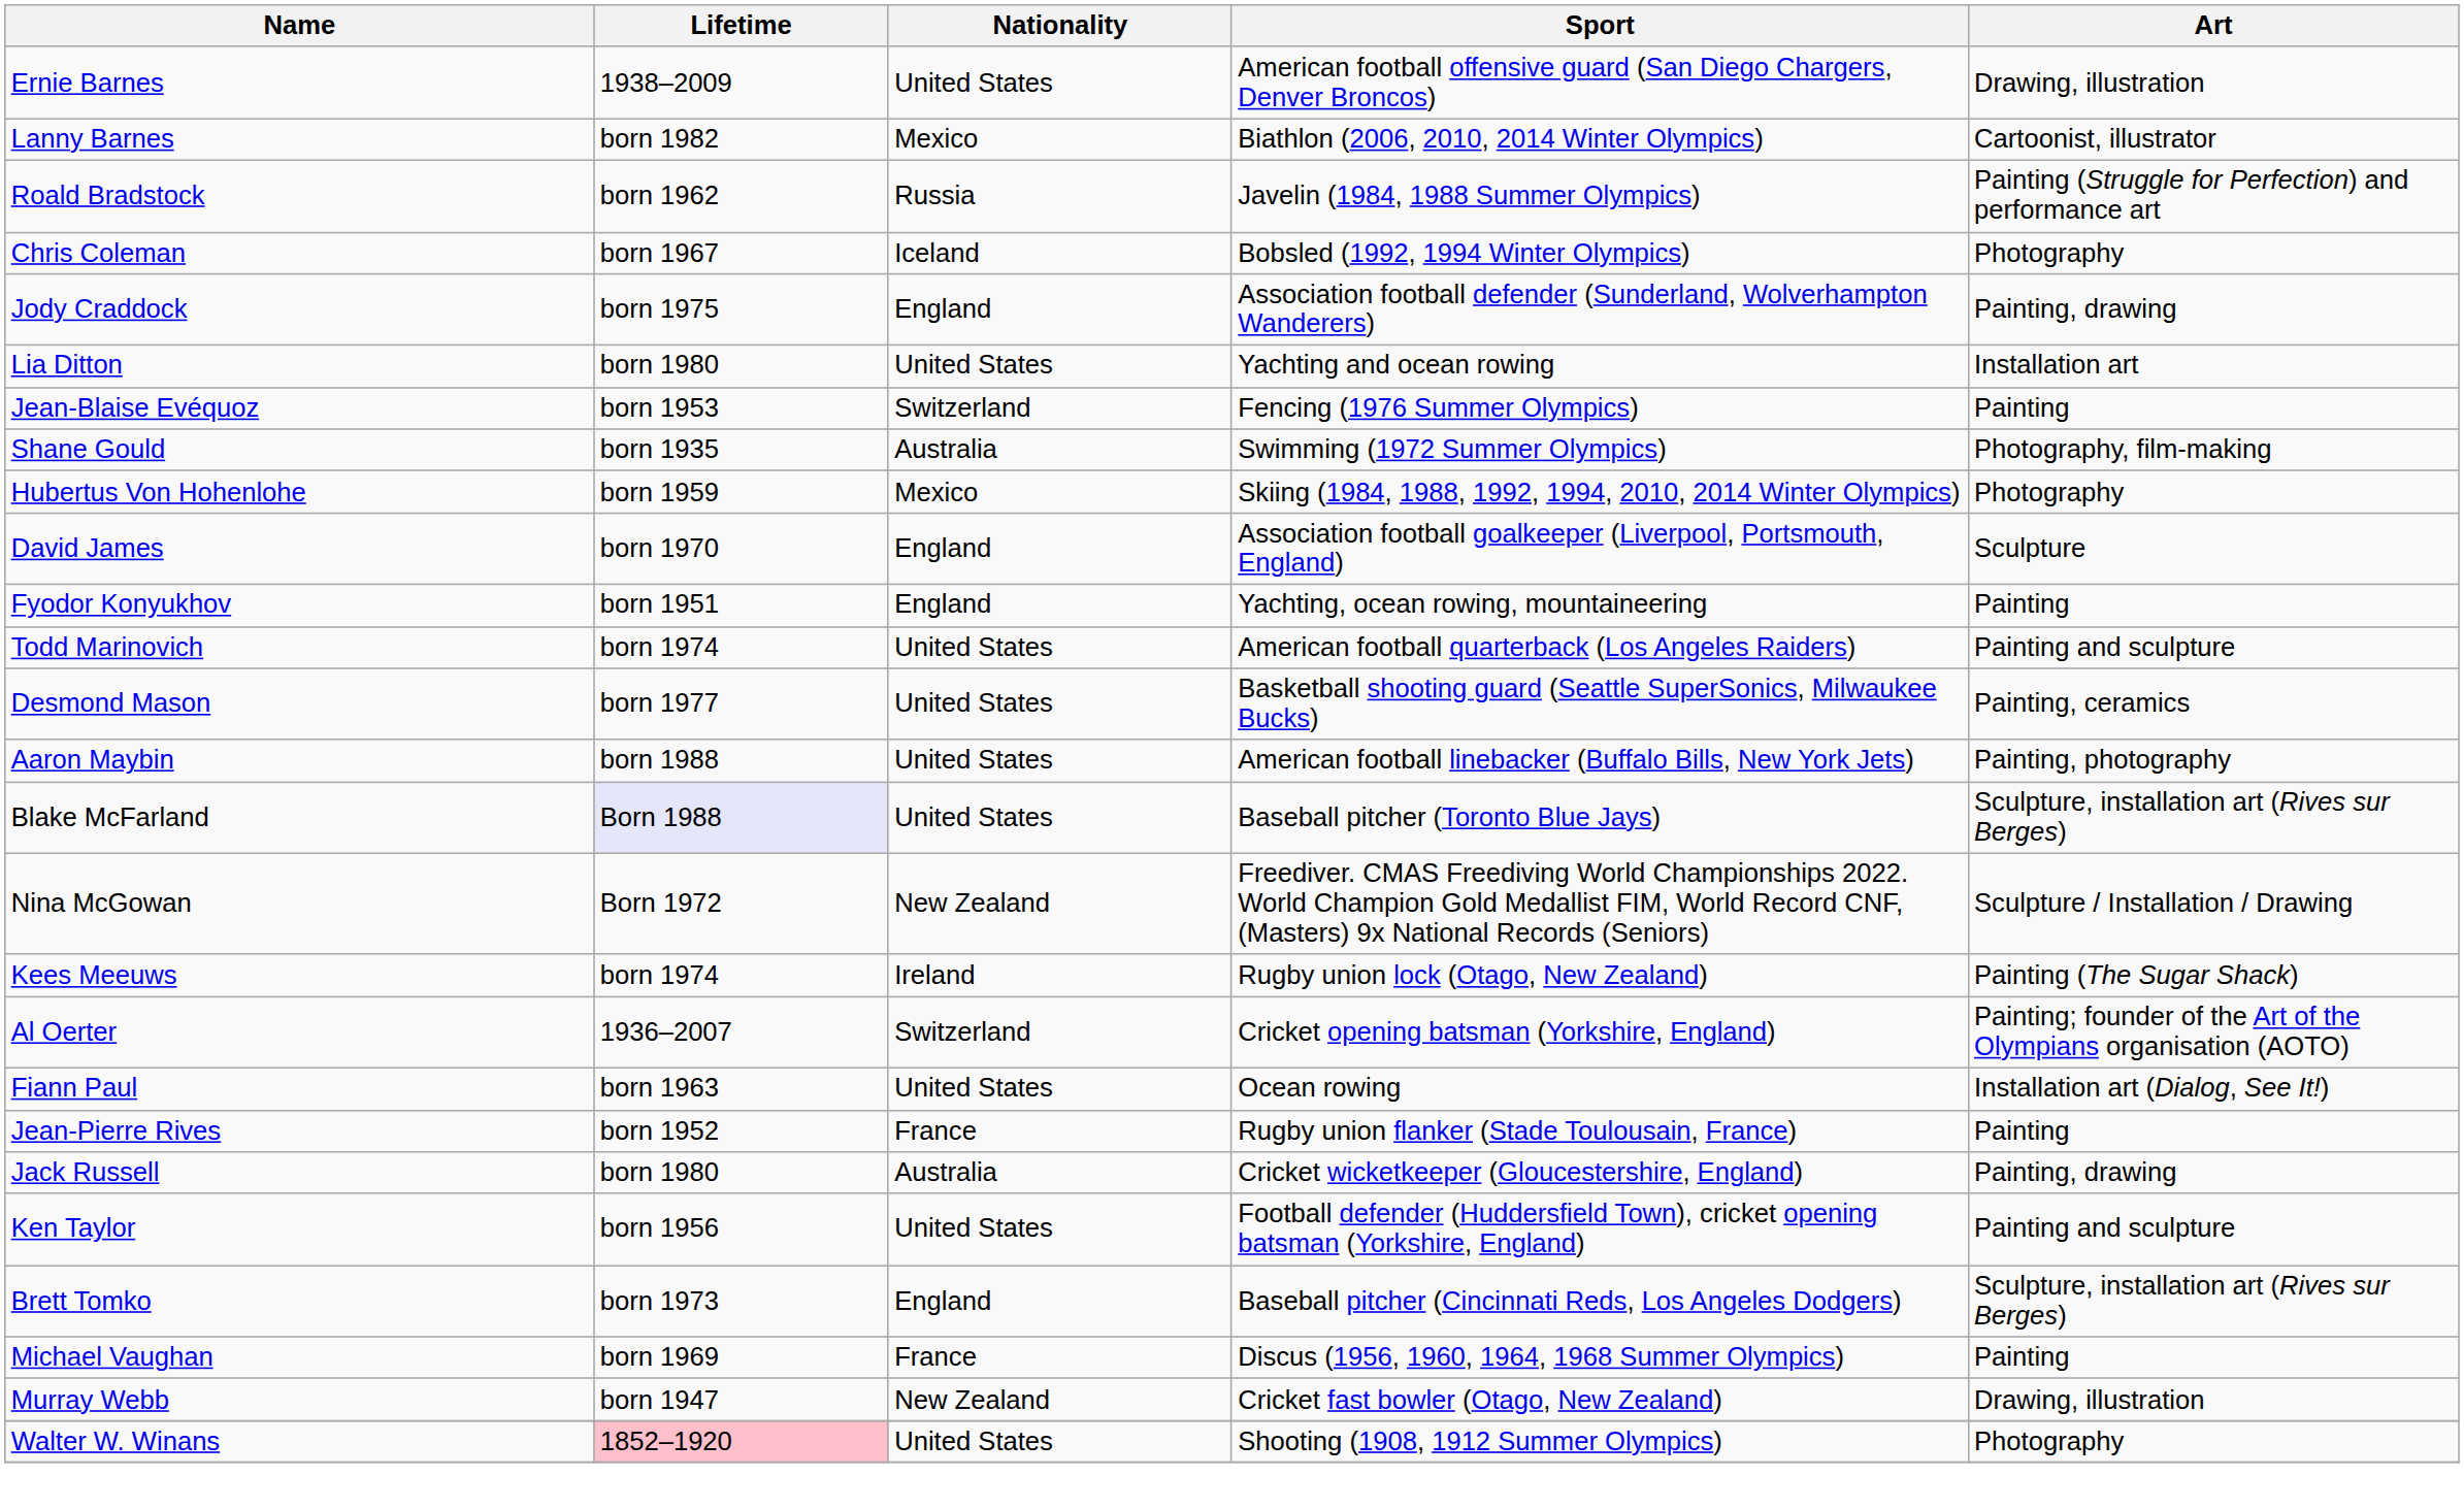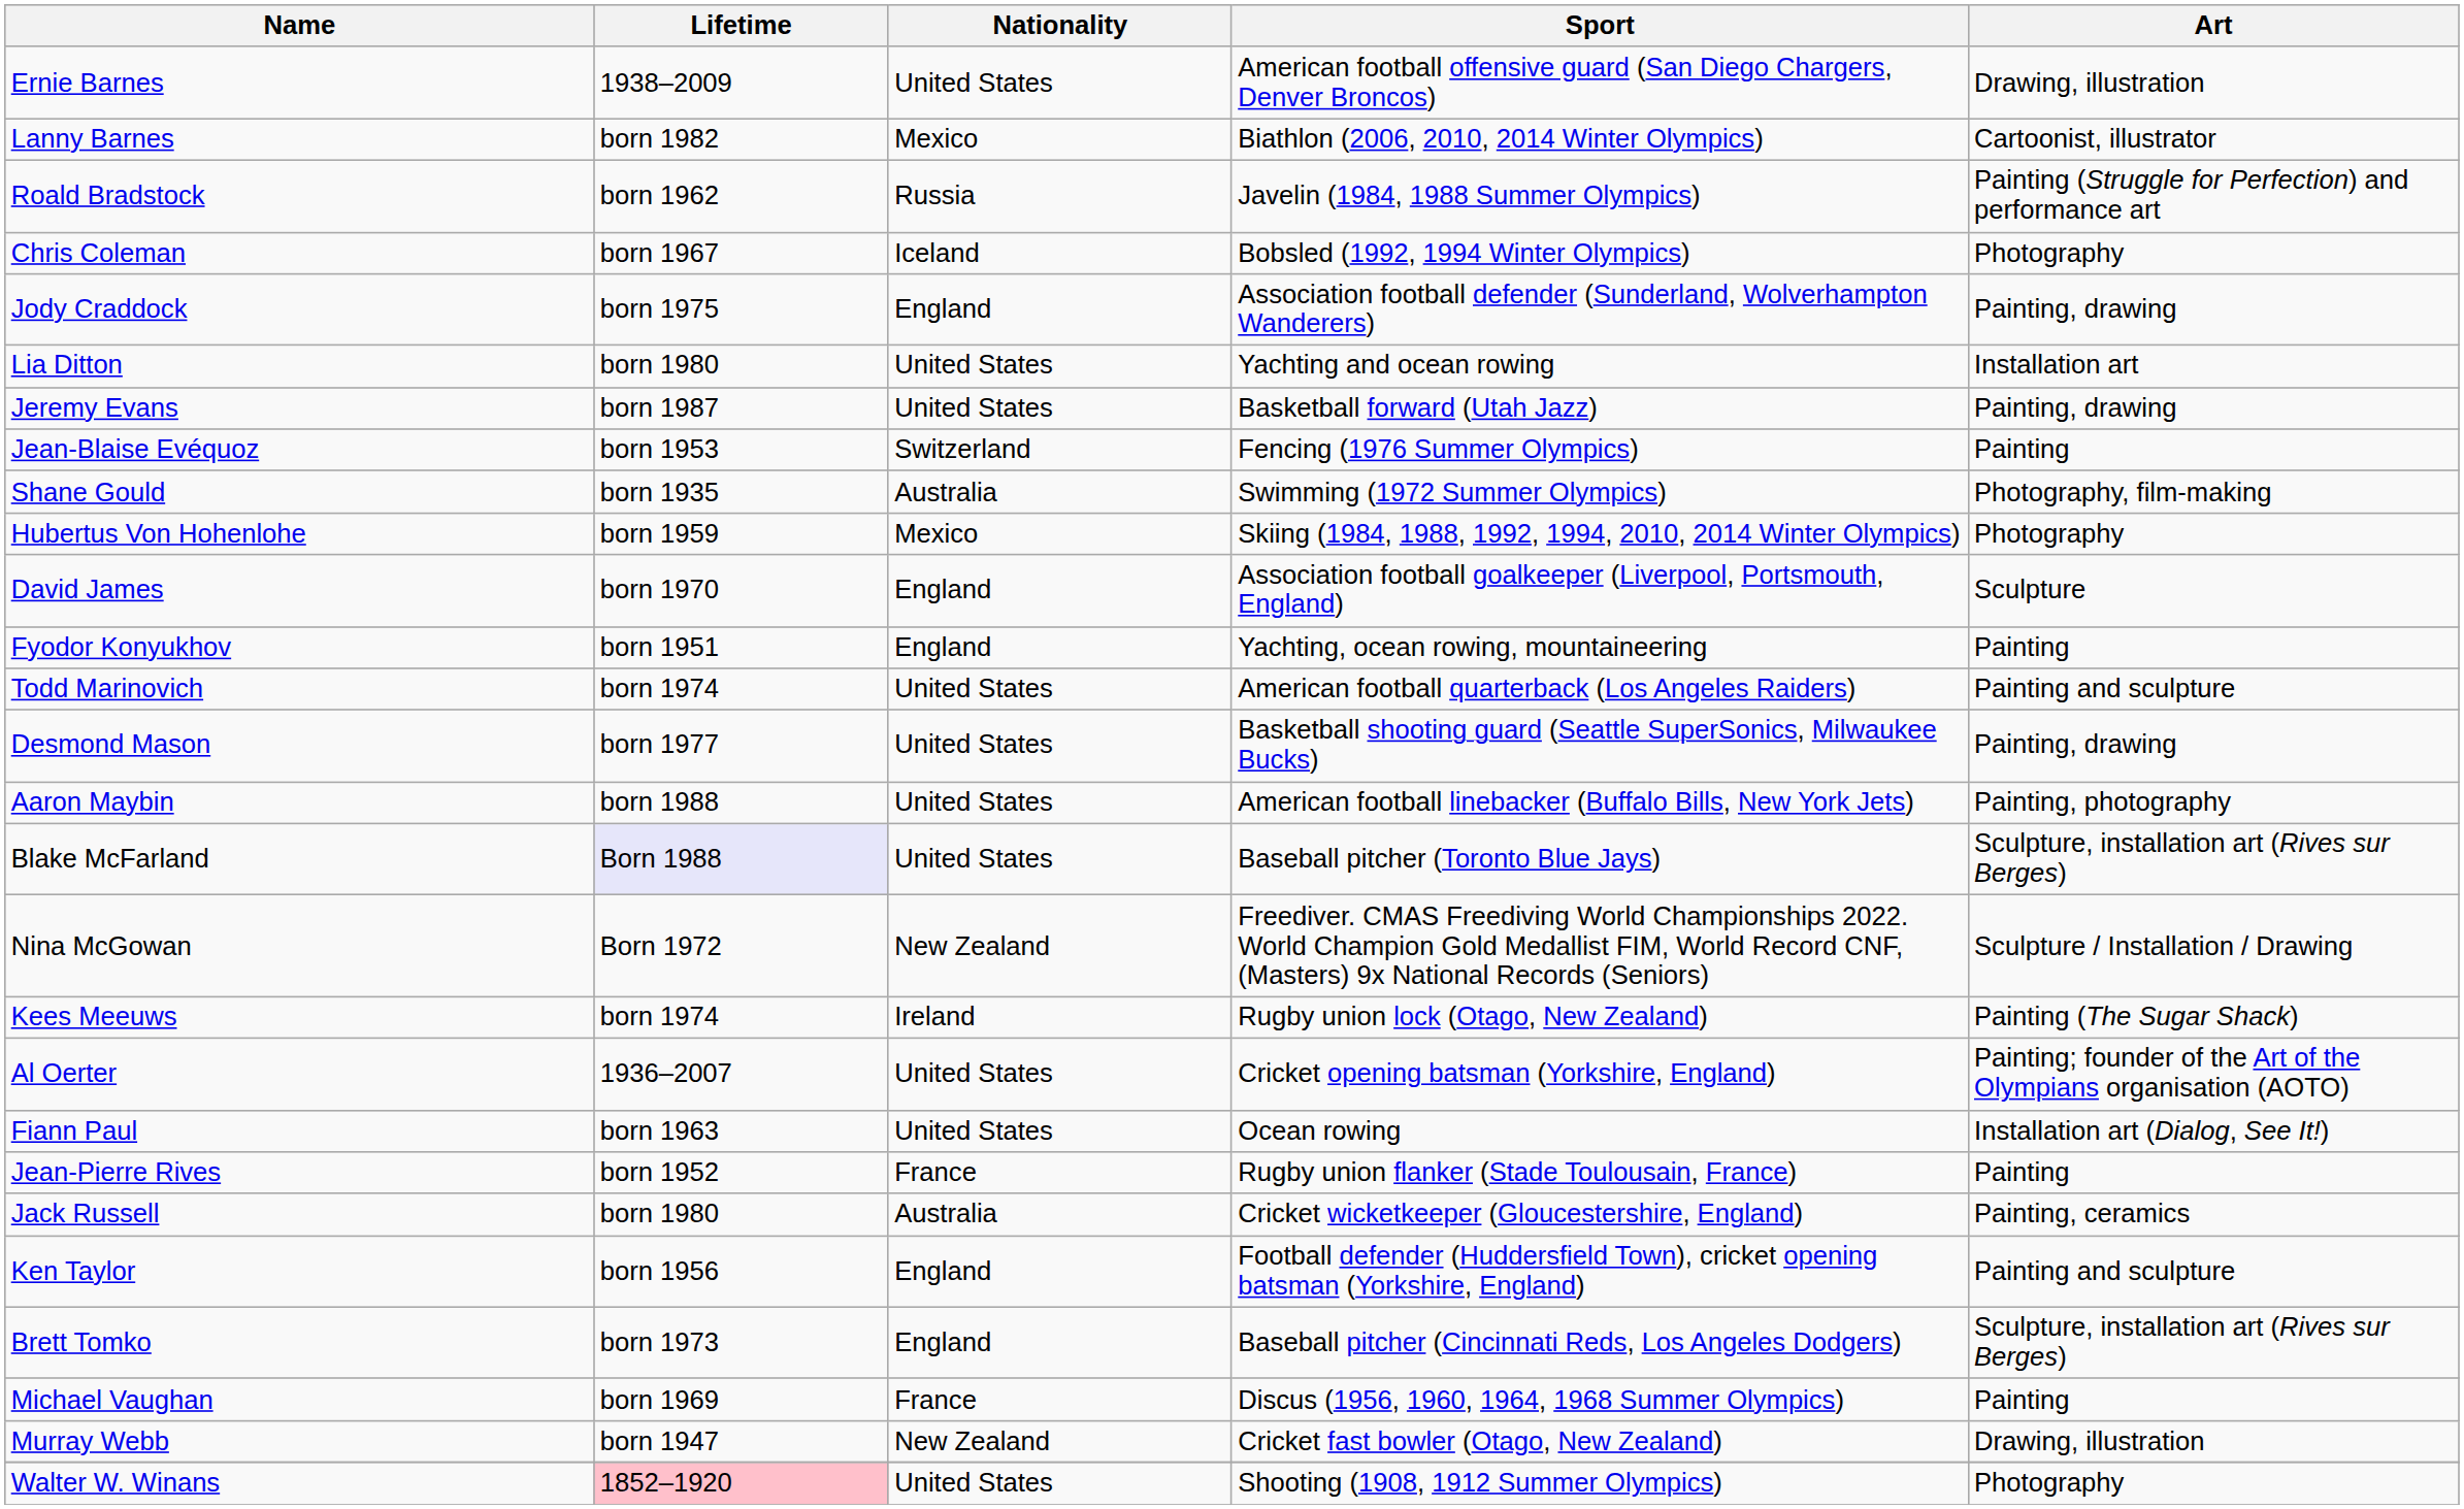 <table class="wikitable sortable" style="width:75%;">
 <tr>
 <th style="width:24%;">Name</th>
 <th style="width:12%;">Lifetime</th>
 <th style="width:14%;">Nationality</th>
 <th style="width:30%;">Sport</th>
 <th style="width:30%;">Art</th>
 </tr>
 <tr>
 <td><a href='#'>Ernie Barnes</a></td>
 <td>1938–2009</td>
 <td>United States</td>
 <td>American football <a href='#'>offensive guard</a> (<a href='#'>San Diego Chargers</a>, <a href='#'>Denver Broncos</a>)</td>
 <td>Drawing, illustration</td>
 </tr>
 <tr>
 <td><a href='#'>Lanny Barnes</a></td>
 <td>born 1982</td>
 <td>Mexico</td>
 <td>Biathlon (<a href='#'>2006</a>, <a href='#'>2010</a>, <a href='#'>2014 Winter Olympics</a>)</td>
 <td>Cartoonist, illustrator</td>
 </tr>
 <tr>
 <td><a href='#'>Roald Bradstock</a></td>
 <td>born 1962</td>
 <td>Russia</td>
 <td>Javelin (<a href='#'>1984</a>, <a href='#'>1988 Summer Olympics</a>)</td>
 <td>Painting (<em>Struggle for Perfection</em>) and performance art</td>
 </tr>
 <tr>
 <td><a href='#'>Chris Coleman</a></td>
 <td>born 1967</td>
 <td>Iceland</td>
 <td>Bobsled (<a href='#'>1992</a>, <a href='#'>1994 Winter Olympics</a>)</td>
 <td>Photography</td>
 </tr>
 <tr>
 <td><a href='#'>Jody Craddock</a></td>
 <td>born 1975</td>
 <td>England</td>
 <td>Association football <a href='#'>defender</a> (<a href='#'>Sunderland</a>, <a href='#'>Wolverhampton Wanderers</a>)</td>
 <td>Painting, drawing</td>
 </tr>
 <tr>
 <td><a href='#'>Lia Ditton</a></td>
 <td>born 1980</td>
 <td>United States</td>
 <td>Yachting and ocean rowing</td>
 <td>Installation art</td>
 </tr>
 <tr>
+<td><a href='#'>Jeremy Evans</a></td>
+<td>born 1987</td>
+<td>United States</td>
+<td>Basketball <a href='#'>forward</a> (<a href='#'>Utah Jazz</a>)</td>
+<td>Painting, drawing</td>
+</tr>
+<tr>
 <td><a href='#'>Jean-Blaise Evéquoz</a></td>
 <td>born 1953</td>
 <td>Switzerland</td>
 <td>Fencing (<a href='#'>1976 Summer Olympics</a>)</td>
 <td>Painting</td>
 </tr>
 <tr>
 <td><a href='#'>Shane Gould</a></td>
 <td>born 1935</td>
 <td>Australia</td>
 <td>Swimming (<a href='#'>1972 Summer Olympics</a>)</td>
 <td>Photography, film-making</td>
 </tr>
 <tr>
 <td><a href='#'>Hubertus Von Hohenlohe</a></td>
 <td>born 1959</td>
 <td>Mexico</td>
 <td>Skiing (<a href='#'>1984</a>, <a href='#'>1988</a>, <a href='#'>1992</a>, <a href='#'>1994</a>, <a href='#'>2010</a>, <a href='#'>2014 Winter Olympics</a>)</td>
 <td>Photography</td>
 </tr>
 <tr>
 <td><a href='#'>David James</a></td>
 <td>born 1970</td>
 <td>England</td>
 <td>Association football <a href='#'>goalkeeper</a> (<a href='#'>Liverpool</a>, <a href='#'>Portsmouth</a>, <a href='#'>England</a>)</td>
 <td>Sculpture</td>
 </tr>
 <tr>
 <td><a href='#'>Fyodor Konyukhov</a></td>
 <td>born 1951</td>
 <td>England</td>
 <td>Yachting, ocean rowing, mountaineering</td>
 <td>Painting</td>
 </tr>
 <tr>
 <td><a href='#'>Todd Marinovich</a></td>
 <td>born 1974</td>
 <td>United States</td>
 <td>American football <a href='#'>quarterback</a> (<a href='#'>Los Angeles Raiders</a>)</td>
 <td>Painting and sculpture</td>
 </tr>
 <tr>
 <td><a href='#'>Desmond Mason</a></td>
 <td>born 1977</td>
 <td>United States</td>
 <td>Basketball <a href='#'>shooting guard</a> (<a href='#'>Seattle SuperSonics</a>, <a href='#'>Milwaukee Bucks</a>)</td>
-<td>Painting, ceramics</td>
+<td>Painting, drawing</td>
 </tr>
 <tr>
 <td><a href='#'>Aaron Maybin</a></td>
 <td>born 1988</td>
 <td>United States</td>
 <td>American football <a href='#'>linebacker</a> (<a href='#'>Buffalo Bills</a>, <a href='#'>New York Jets</a>)</td>
 <td>Painting, photography</td>
 </tr>
 <tr>
 <td>Blake McFarland</td>
 <td style="background: lavender;">Born 1988</td>
 <td>United States</td>
 <td>Baseball pitcher (<a href='#'>Toronto Blue Jays</a>)</td>
 <td>Sculpture, installation art (<em>Rives sur Berges</em>)</td>
 </tr>
 <tr>
 <td>Nina McGowan</td>
 <td>Born 1972</td>
 <td>New Zealand</td>
 <td>Freediver. CMAS Freediving World Championships 2022. World Champion Gold Medallist FIM, World Record CNF, (Masters) 9x National Records (Seniors)</td>
 <td>Sculpture / Installation / Drawing</td>
 </tr>
 <tr>
 <td><a href='#'>Kees Meeuws</a></td>
 <td>born 1974</td>
 <td>Ireland</td>
 <td>Rugby union <a href='#'>lock</a> (<a href='#'>Otago</a>, <a href='#'>New Zealand</a>)</td>
 <td>Painting (<em>The Sugar Shack</em>)</td>
 </tr>
 <tr>
 <td><a href='#'>Al Oerter</a></td>
 <td>1936–2007</td>
-<td>Switzerland</td>
+<td>United States</td>
 <td>Cricket <a href='#'>opening batsman</a> (<a href='#'>Yorkshire</a>, <a href='#'>England</a>)</td>
 <td>Painting; founder of the <a href='#'>Art of the Olympians</a> organisation (AOTO)</td>
 </tr>
 <tr>
 <td><a href='#'>Fiann Paul</a></td>
 <td>born 1963</td>
 <td>United States</td>
 <td>Ocean rowing</td>
 <td>Installation art (<em>Dialog</em>, <em>See It!</em>)</td>
 </tr>
 <tr>
 <td><a href='#'>Jean-Pierre Rives</a></td>
 <td>born 1952</td>
 <td>France</td>
 <td>Rugby union <a href='#'>flanker</a> (<a href='#'>Stade Toulousain</a>, <a href='#'>France</a>)</td>
 <td>Painting</td>
 </tr>
 <tr>
 <td><a href='#'>Jack Russell</a></td>
 <td>born 1980</td>
 <td>Australia</td>
 <td>Cricket <a href='#'>wicketkeeper</a> (<a href='#'>Gloucestershire</a>, <a href='#'>England</a>)</td>
-<td>Painting, drawing</td>
+<td>Painting, ceramics</td>
 </tr>
 <tr>
 <td><a href='#'>Ken Taylor</a></td>
 <td>born 1956</td>
-<td>United States</td>
+<td>England</td>
 <td>Football <a href='#'>defender</a> (<a href='#'>Huddersfield Town</a>), cricket <a href='#'>opening batsman</a> (<a href='#'>Yorkshire</a>, <a href='#'>England</a>)</td>
 <td>Painting and sculpture</td>
 </tr>
 <tr>
 <td><a href='#'>Brett Tomko</a></td>
 <td>born 1973</td>
 <td>England</td>
 <td>Baseball <a href='#'>pitcher</a> (<a href='#'>Cincinnati Reds</a>, <a href='#'>Los Angeles Dodgers</a>)</td>
 <td>Sculpture, installation art (<em>Rives sur Berges</em>)</td>
 </tr>
 <tr>
 <td><a href='#'>Michael Vaughan</a></td>
 <td>born 1969</td>
 <td>France</td>
 <td>Discus (<a href='#'>1956</a>, <a href='#'>1960</a>, <a href='#'>1964</a>, <a href='#'>1968 Summer Olympics</a>)</td>
 <td>Painting</td>
 </tr>
 <tr>
 <td><a href='#'>Murray Webb</a></td>
 <td>born 1947</td>
 <td>New Zealand</td>
 <td>Cricket <a href='#'>fast bowler</a> (<a href='#'>Otago</a>, <a href='#'>New Zealand</a>)</td>
 <td>Drawing, illustration</td>
 </tr>
 <tr>
 </tr>
 <tr>
 <td><a href='#'>Walter W. Winans</a></td>
 <td style="background: pink;">1852–1920</td>
 <td>United States</td>
 <td>Shooting (<a href='#'>1908</a>, <a href='#'>1912 Summer Olympics</a>)</td>
 <td>Photography</td>
 </tr>
 <tr>
 </tr>
 </table>
